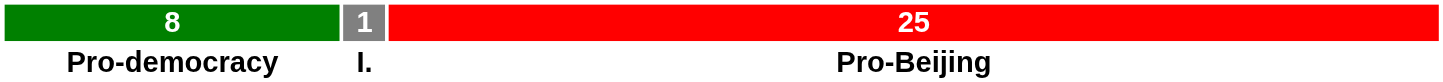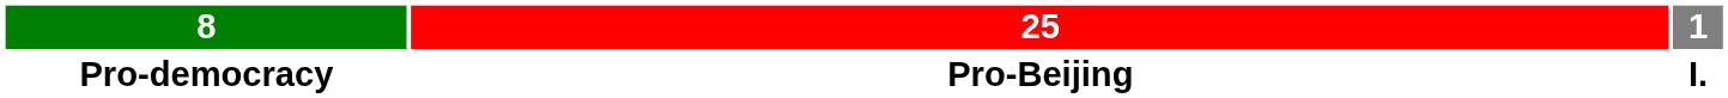 <table style="width:50%; text-align:center;">
 <tr style="color:white;">
 <td style="background:green; width:23.5%;"><strong>8</strong></td>
+<td style="background:red; width:73.5%;"><strong>25</strong></td>
 <td style="background:gray; width:2.9%;"><strong>1</strong></td>
-<td style="background:red; width:73.5%;"><strong>25</strong></td>
 </tr>
 <tr>
 <td><span><strong>Pro-democracy</strong></span></td>
+<td><span><strong>Pro-Beijing</strong></span></td>
 <td><span><strong>I.</strong></span></td>
-<td><span><strong>Pro-Beijing</strong></span></td>
 </tr>
 </table>
